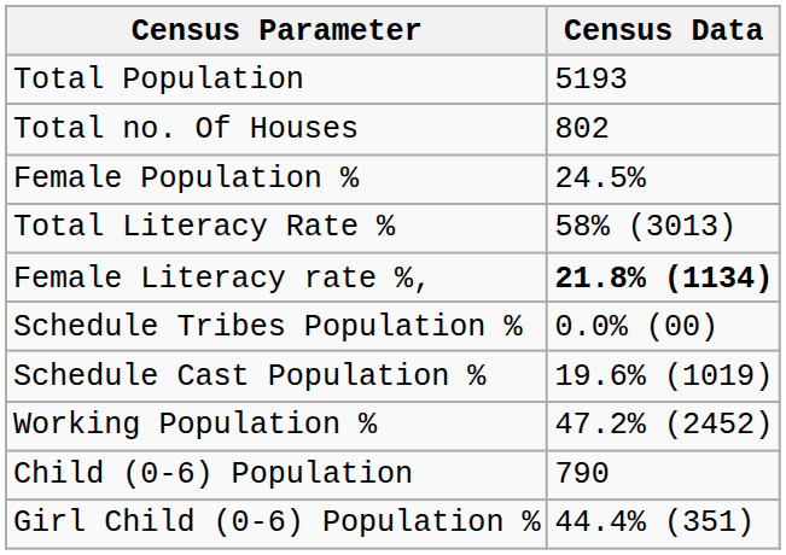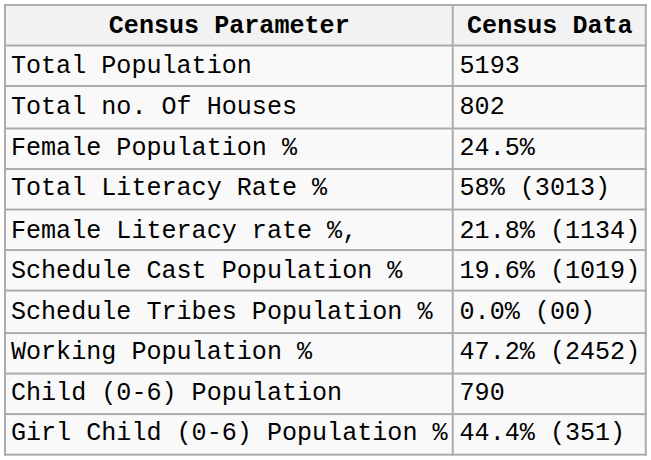 <table class="wikitable sortable">
 <tr>
 <th>Census Parameter</th>
 <th>Census Data</th>
 </tr>
 <tr>
 <td>Total Population</td>
 <td>5193</td>
 </tr>
 <tr>
 <td>Total no. Of Houses</td>
 <td>802</td>
 </tr>
 <tr>
 <td>Female Population %</td>
 <td>24.5%</td>
 </tr>
 <tr>
 <td>Total Literacy Rate %</td>
 <td>58% (3013)</td>
 </tr>
 <tr>
 <td>Female Literacy rate %,</td>
-<td><strong>21.8% (1134)</strong></td>
+<td>21.8% (1134)</td>
+</tr>
+<tr>
+<td>Schedule Cast Population %</td>
+<td>19.6% (1019)</td>
 </tr>
 <tr>
 <td>Schedule Tribes Population %</td>
 <td>0.0% (00)</td>
-</tr>
-<tr>
-<td>Schedule Cast Population %</td>
-<td>19.6% (1019)</td>
 </tr>
 <tr>
 <td>Working Population %</td>
 <td>47.2% (2452)</td>
 </tr>
 <tr>
 <td>Child (0-6) Population</td>
 <td>790</td>
 </tr>
 <tr>
 <td>Girl Child (0-6) Population %</td>
 <td>44.4% (351)</td>
 </tr>
 </table>
